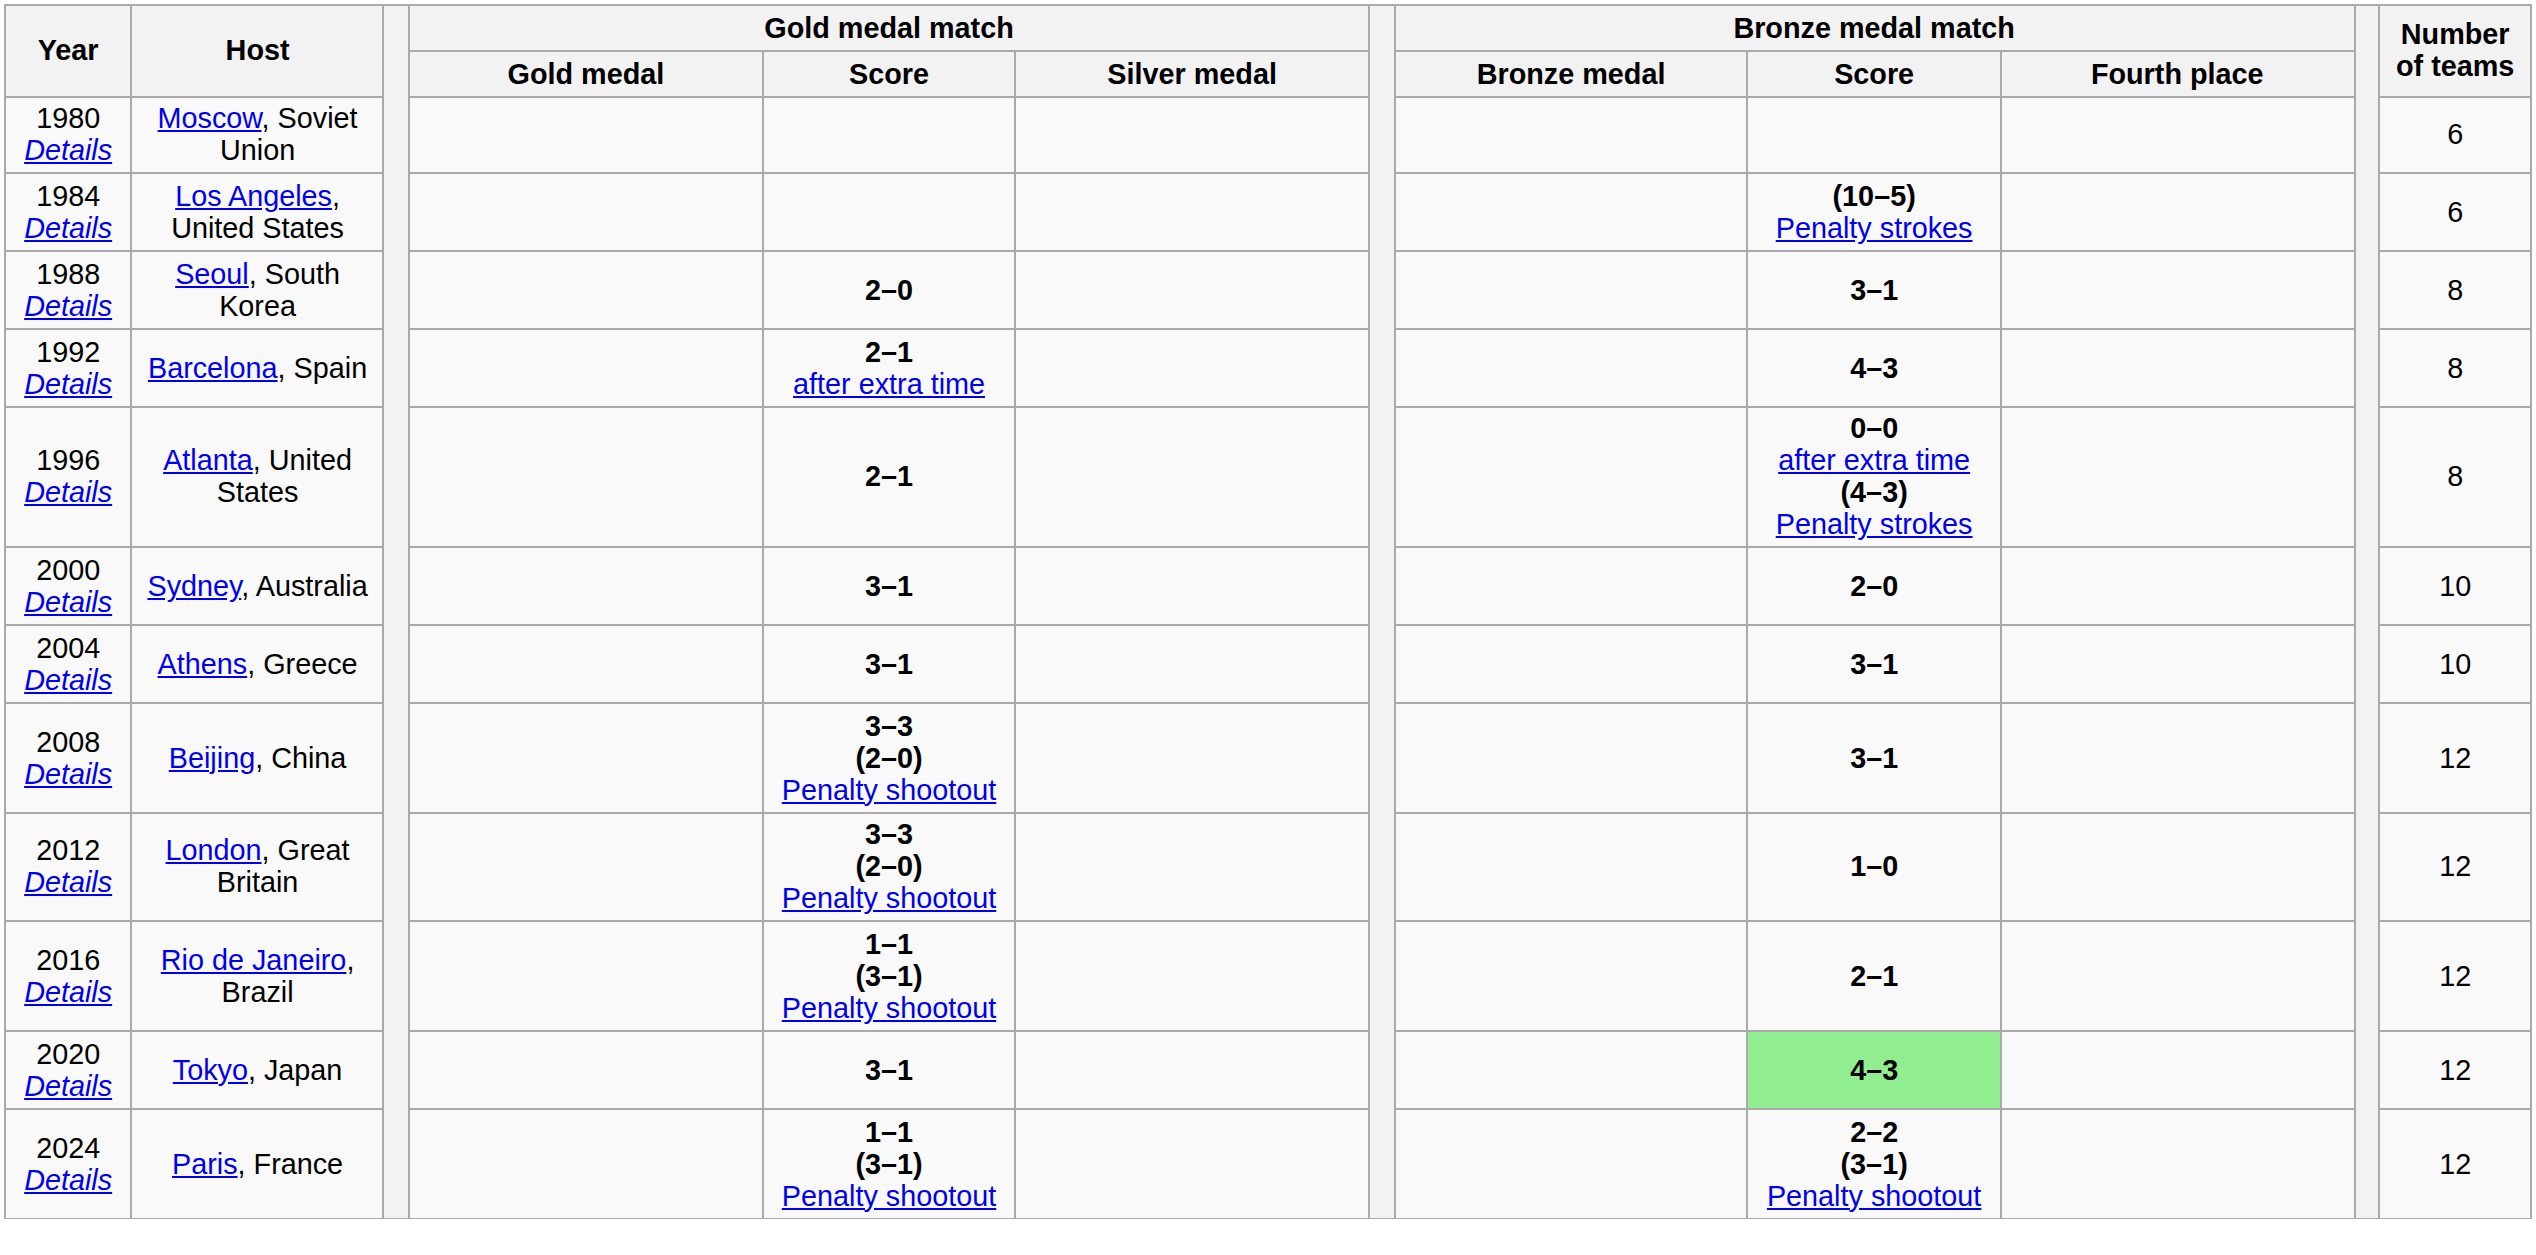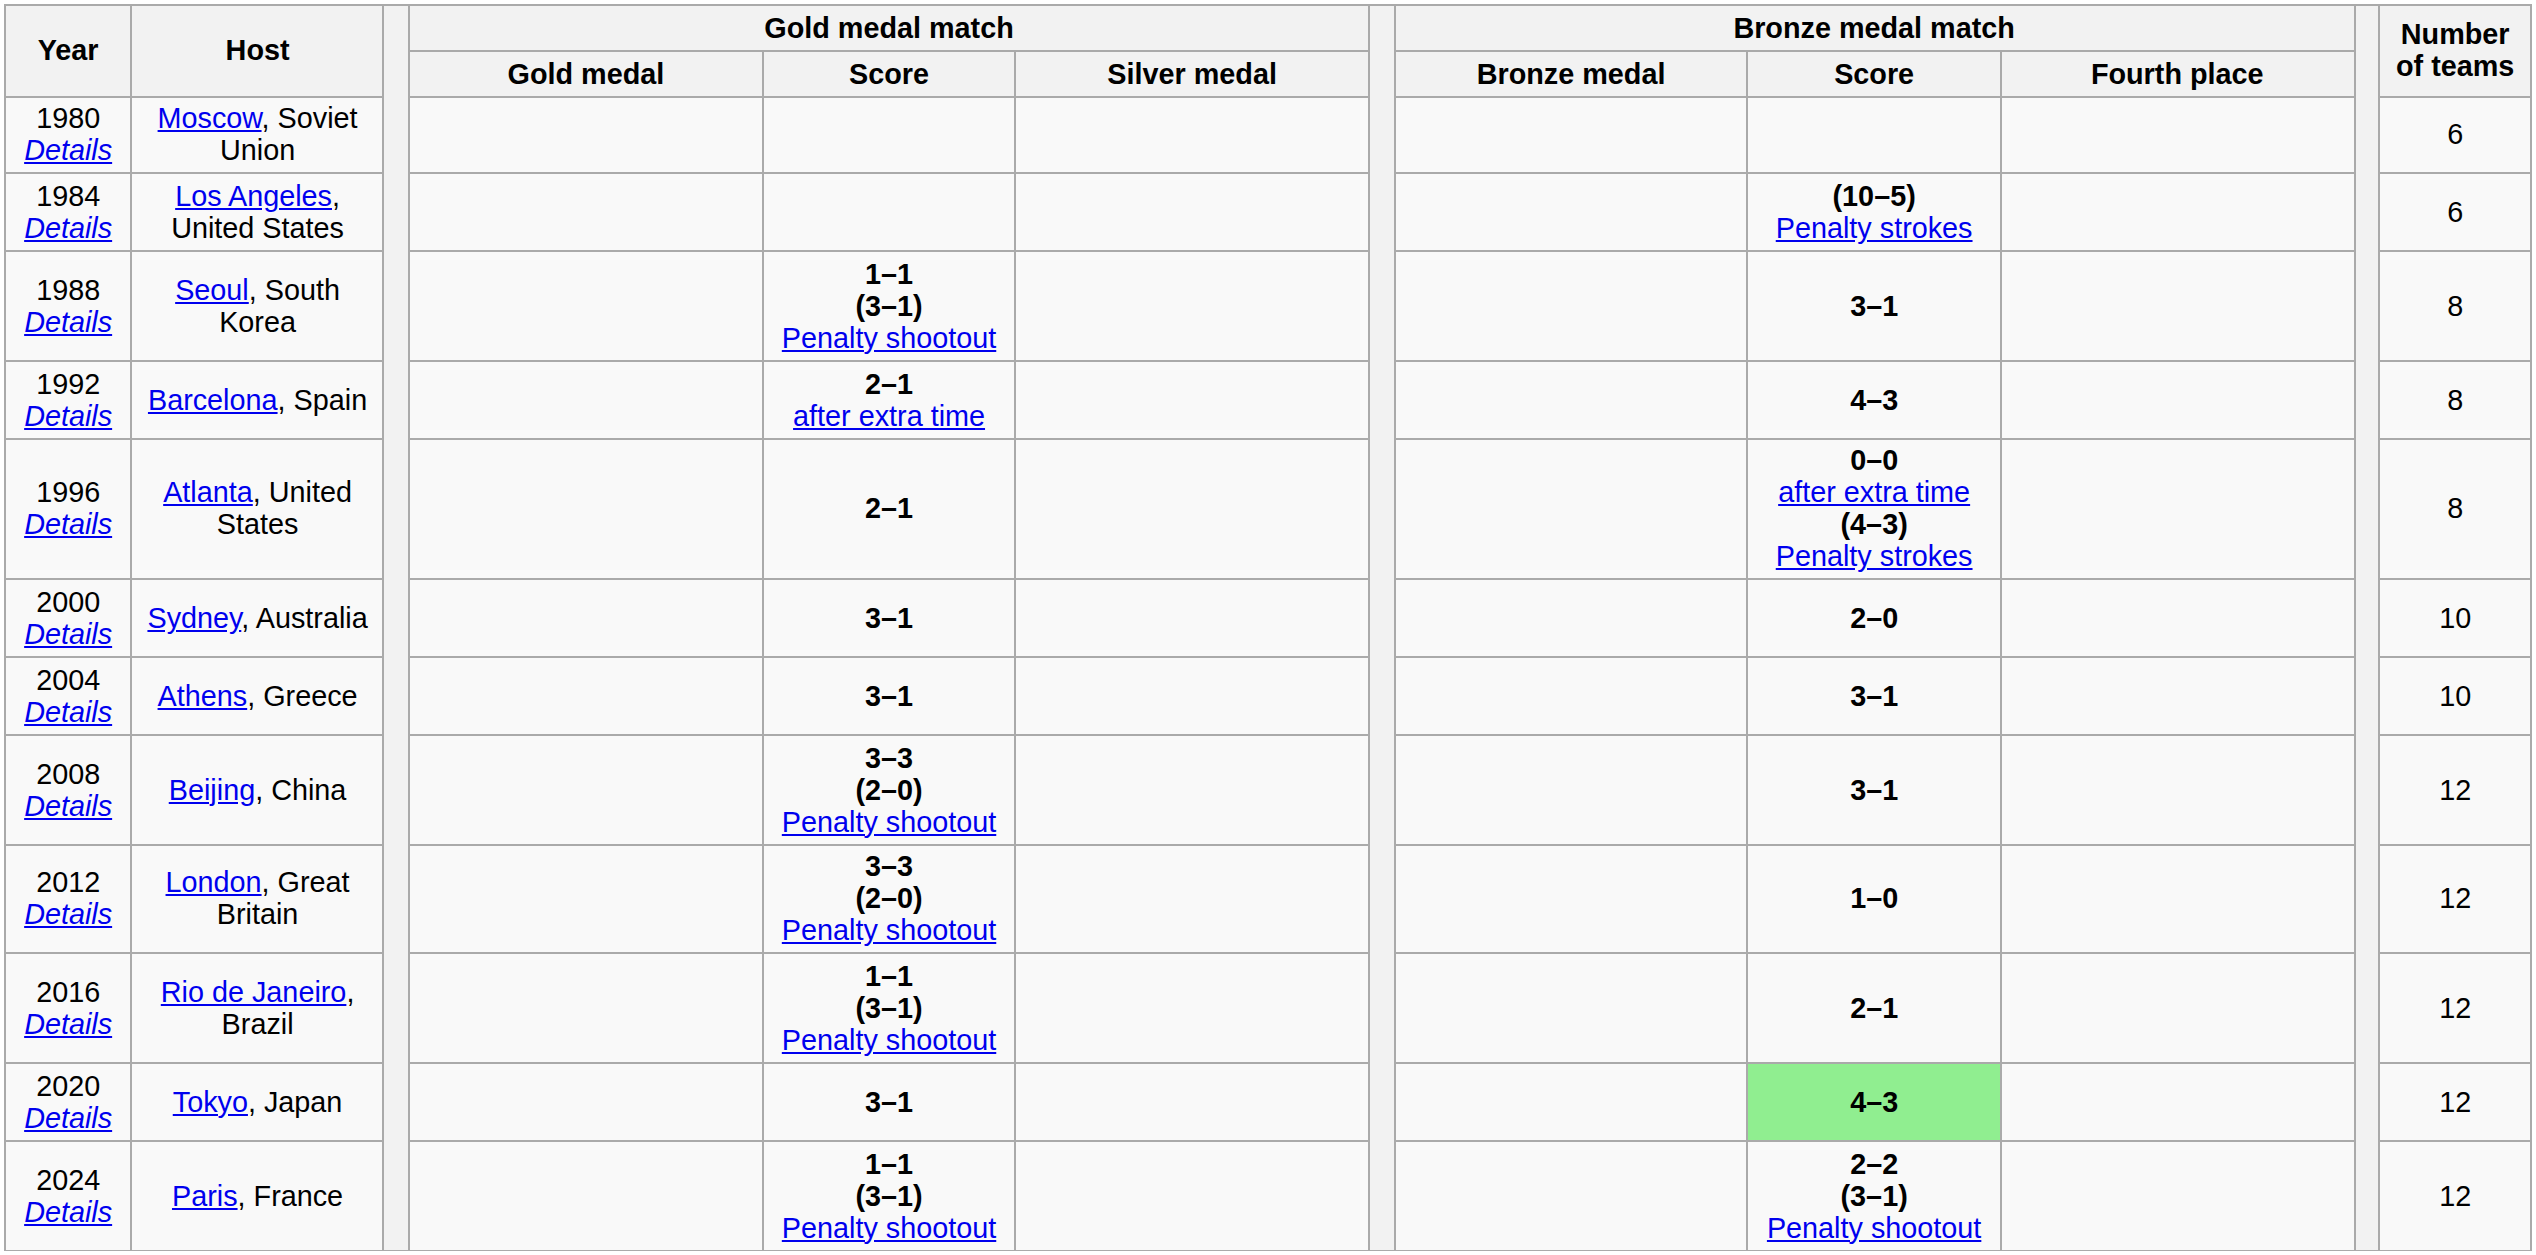 <table class="wikitable" style="text-align:center;width:100%; font-size:90%;">
 <tr>
 <th rowspan=2 width=5%>Year</th>
 <th rowspan=2 width=10%>Host</th>
 <th width=1% rowspan=14></th>
 <th colspan=3>Gold medal match</th>
 <th width=1% rowspan=14></th>
 <th colspan=3>Bronze medal match</th>
 <th width=1% rowspan=14></th>
 <th width=6% rowspan=2>Number of teams</th>
 </tr>
 <tr>
 <th width=14%>Gold medal</th>
 <th width=10%>Score</th>
 <th width=14%>Silver medal</th>
 <th width=14%>Bronze medal</th>
 <th width=10%>Score</th>
 <th width=14%>Fourth place</th>
 </tr>
 <tr>
 <td>1980 <br> <em><a href='#'>Details</a></em></td>
 <td><a href='#'>Moscow</a>, Soviet Union</td>
 <td><strong></strong></td>
 <td></td>
 <td></td>
 <td></td>
 <td></td>
 <td></td>
 <td>6</td>
 </tr>
 <tr>
 <td>1984 <br> <em><a href='#'>Details</a></em></td>
 <td><a href='#'>Los Angeles</a>, United States</td>
 <td><strong></strong></td>
 <td></td>
 <td></td>
 <td></td>
 <td><strong>(10–5)</strong> <br> <a href='#'>Penalty strokes</a></td>
 <td></td>
 <td>6</td>
 </tr>
 <tr>
 <td>1988 <br> <em><a href='#'>Details</a></em></td>
 <td><a href='#'>Seoul</a>, South Korea</td>
 <td><strong></strong></td>
-<td><strong>2–0</strong></td>
+<td><strong>1–1</strong> <br> <strong>(3–1)</strong> <br> <a href='#'>Penalty shootout</a></td>
 <td></td>
 <td></td>
 <td><strong>3–1</strong></td>
 <td></td>
 <td>8</td>
 </tr>
 <tr>
 <td>1992 <br> <em><a href='#'>Details</a></em></td>
 <td><a href='#'>Barcelona</a>, Spain</td>
 <td><strong></strong></td>
 <td><strong>2–1</strong> <br> <a href='#'>after extra time</a></td>
 <td></td>
 <td></td>
 <td><strong>4–3</strong></td>
 <td></td>
 <td>8</td>
 </tr>
 <tr>
 <td>1996 <br> <em><a href='#'>Details</a></em></td>
 <td><a href='#'>Atlanta</a>, United States</td>
 <td><strong></strong></td>
 <td><strong>2–1</strong></td>
 <td></td>
 <td></td>
 <td><strong>0–0</strong> <br> <a href='#'>after extra time</a> <br> <strong>(4–3)</strong> <br> <a href='#'>Penalty strokes</a></td>
 <td></td>
 <td>8</td>
 </tr>
 <tr>
 <td>2000 <br> <em><a href='#'>Details</a></em></td>
 <td><a href='#'>Sydney</a>, Australia</td>
 <td><strong></strong></td>
 <td><strong>3–1</strong></td>
 <td></td>
 <td></td>
 <td><strong>2–0</strong></td>
 <td></td>
 <td>10</td>
 </tr>
 <tr>
 <td>2004 <br> <em><a href='#'>Details</a></em></td>
 <td><a href='#'>Athens</a>, Greece</td>
 <td><strong></strong></td>
 <td><strong>3–1</strong></td>
 <td></td>
 <td></td>
 <td><strong>3–1</strong></td>
 <td></td>
 <td>10</td>
 </tr>
 <tr>
 <td>2008 <br> <em><a href='#'>Details</a></em></td>
 <td><a href='#'>Beijing</a>, China</td>
 <td><strong></strong></td>
 <td><strong>3–3</strong> <br> <strong>(2–0)</strong> <br> <a href='#'>Penalty shootout</a></td>
 <td></td>
 <td></td>
 <td><strong>3–1</strong></td>
 <td></td>
 <td>12</td>
 </tr>
 <tr>
 <td>2012 <br> <em><a href='#'>Details</a></em></td>
 <td><a href='#'>London</a>, Great Britain</td>
 <td><strong></strong></td>
 <td><strong>3–3</strong> <br> <strong>(2–0)</strong> <br> <a href='#'>Penalty shootout</a></td>
 <td></td>
 <td></td>
 <td><strong>1–0</strong></td>
 <td></td>
 <td>12</td>
 </tr>
 <tr>
 <td>2016 <br> <em><a href='#'>Details</a></em></td>
 <td><a href='#'>Rio de Janeiro</a>, Brazil</td>
 <td><strong></strong></td>
 <td><strong>1–1</strong> <br> <strong>(3–1)</strong> <br> <a href='#'>Penalty shootout</a></td>
 <td></td>
 <td></td>
 <td><strong>2–1</strong></td>
 <td></td>
 <td>12</td>
 </tr>
 <tr>
 <td>2020 <br> <em><a href='#'>Details</a></em></td>
 <td><a href='#'>Tokyo</a>, Japan</td>
 <td><strong></strong></td>
 <td><strong>3–1</strong></td>
 <td></td>
 <td></td>
 <td style="background: lightgreen;"><strong>4–3</strong></td>
 <td></td>
 <td>12</td>
 </tr>
 <tr>
 <td>2024 <br> <em><a href='#'>Details</a></em></td>
 <td><a href='#'>Paris</a>, France</td>
 <td><strong></strong></td>
 <td><strong>1–1</strong> <br> <strong>(3–1)</strong> <br> <a href='#'>Penalty shootout</a></td>
 <td></td>
 <td></td>
 <td><strong>2–2</strong> <br> <strong>(3–1)</strong> <br> <a href='#'>Penalty shootout</a></td>
 <td></td>
 <td>12</td>
 </tr>
 </table>
